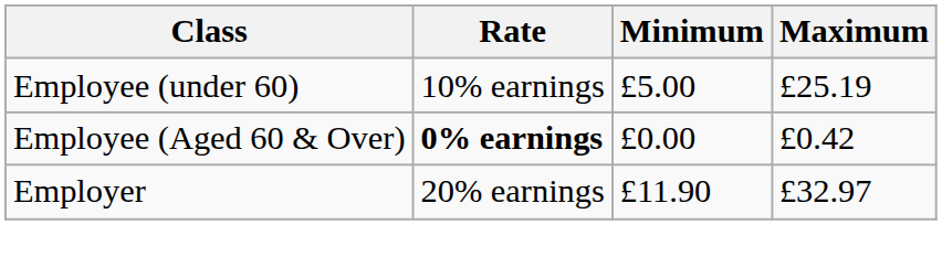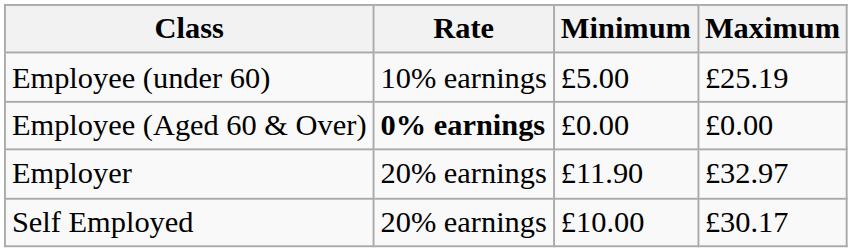 <table class="wikitable">
 <tr>
 <th>Class</th>
 <th>Rate</th>
 <th>Minimum</th>
 <th>Maximum</th>
 </tr>
 <tr>
 <td>Employee (under 60)</td>
 <td>10% earnings</td>
 <td>£5.00</td>
 <td>£25.19</td>
 </tr>
 <tr>
 <td>Employee (Aged 60 & Over)</td>
 <td><strong>0% earnings</strong></td>
 <td>£0.00</td>
-<td>£0.42</td>
+<td>£0.00</td>
 </tr>
 <tr>
 <td>Employer</td>
 <td>20% earnings</td>
 <td>£11.90</td>
 <td>£32.97</td>
 </tr>
+<tr>
+<td>Self Employed</td>
+<td>20% earnings</td>
+<td>£10.00</td>
+<td>£30.17</td>
+</tr>
 </table>
